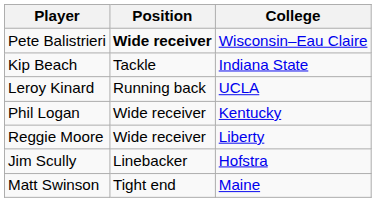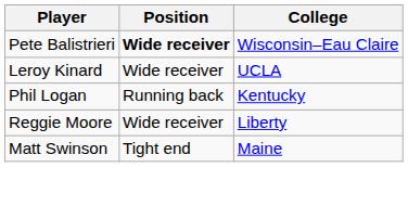 <table class="wikitable">
 <tr>
 <th>Player</th>
 <th>Position</th>
 <th>College</th>
 </tr>
 <tr>
 <td>Pete Balistrieri</td>
 <td><strong>Wide receiver</strong></td>
 <td><a href='#'>Wisconsin–Eau Claire</a></td>
 </tr>
 <tr>
-<td>Kip Beach</td>
-<td>Tackle</td>
-<td><a href='#'>Indiana State</a></td>
-</tr>
-<tr>
 <td>Leroy Kinard</td>
-<td>Running back</td>
+<td>Wide receiver</td>
 <td><a href='#'>UCLA</a></td>
 </tr>
 <tr>
 <td>Phil Logan</td>
-<td>Wide receiver</td>
+<td>Running back</td>
 <td><a href='#'>Kentucky</a></td>
 </tr>
 <tr>
 <td>Reggie Moore</td>
 <td>Wide receiver</td>
 <td><a href='#'>Liberty</a></td>
 </tr>
 <tr>
-<td>Jim Scully</td>
-<td>Linebacker</td>
-<td><a href='#'>Hofstra</a></td>
-</tr>
-<tr>
 <td>Matt Swinson</td>
 <td>Tight end</td>
 <td><a href='#'>Maine</a></td>
 </tr>
 </table>
